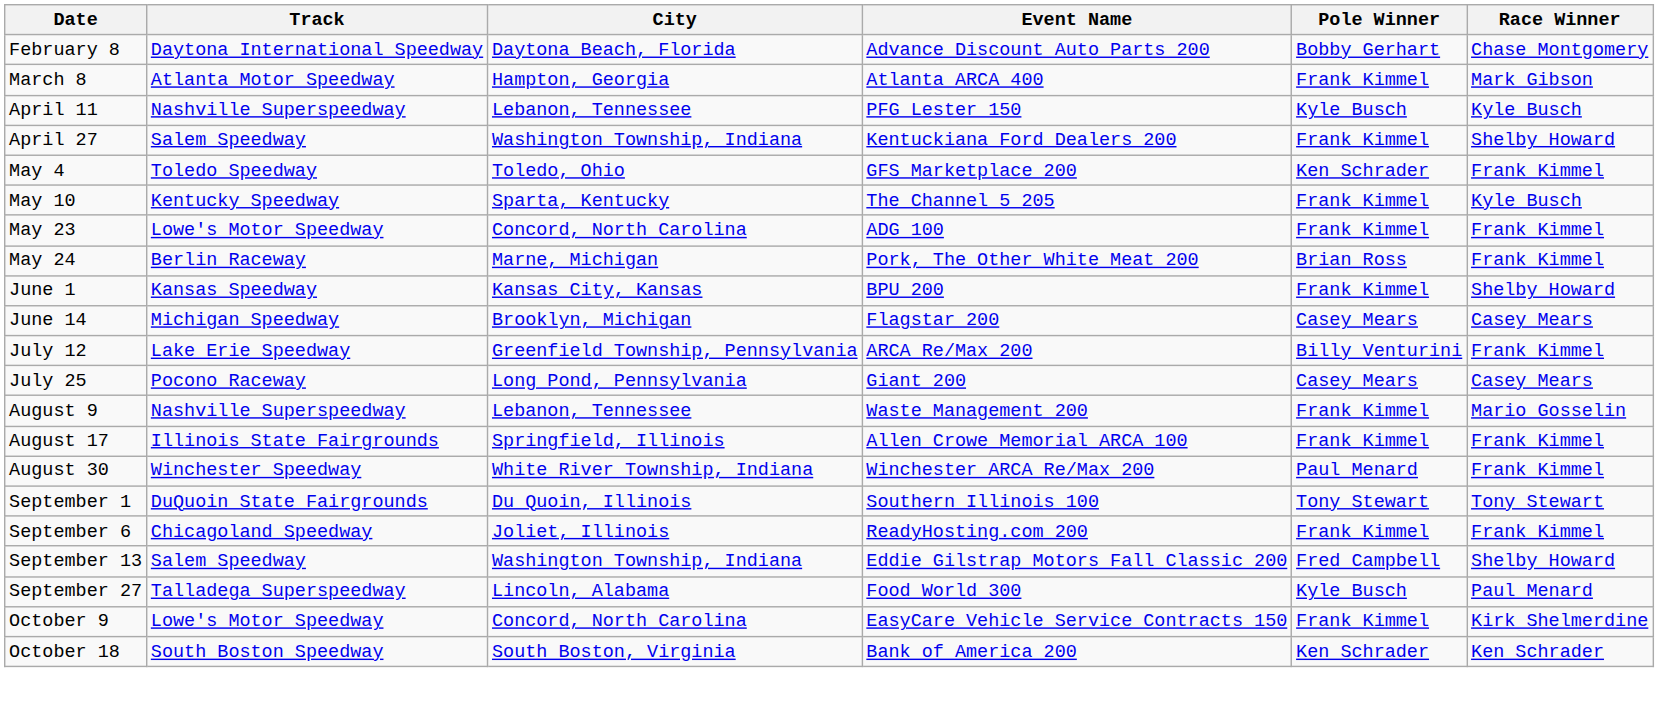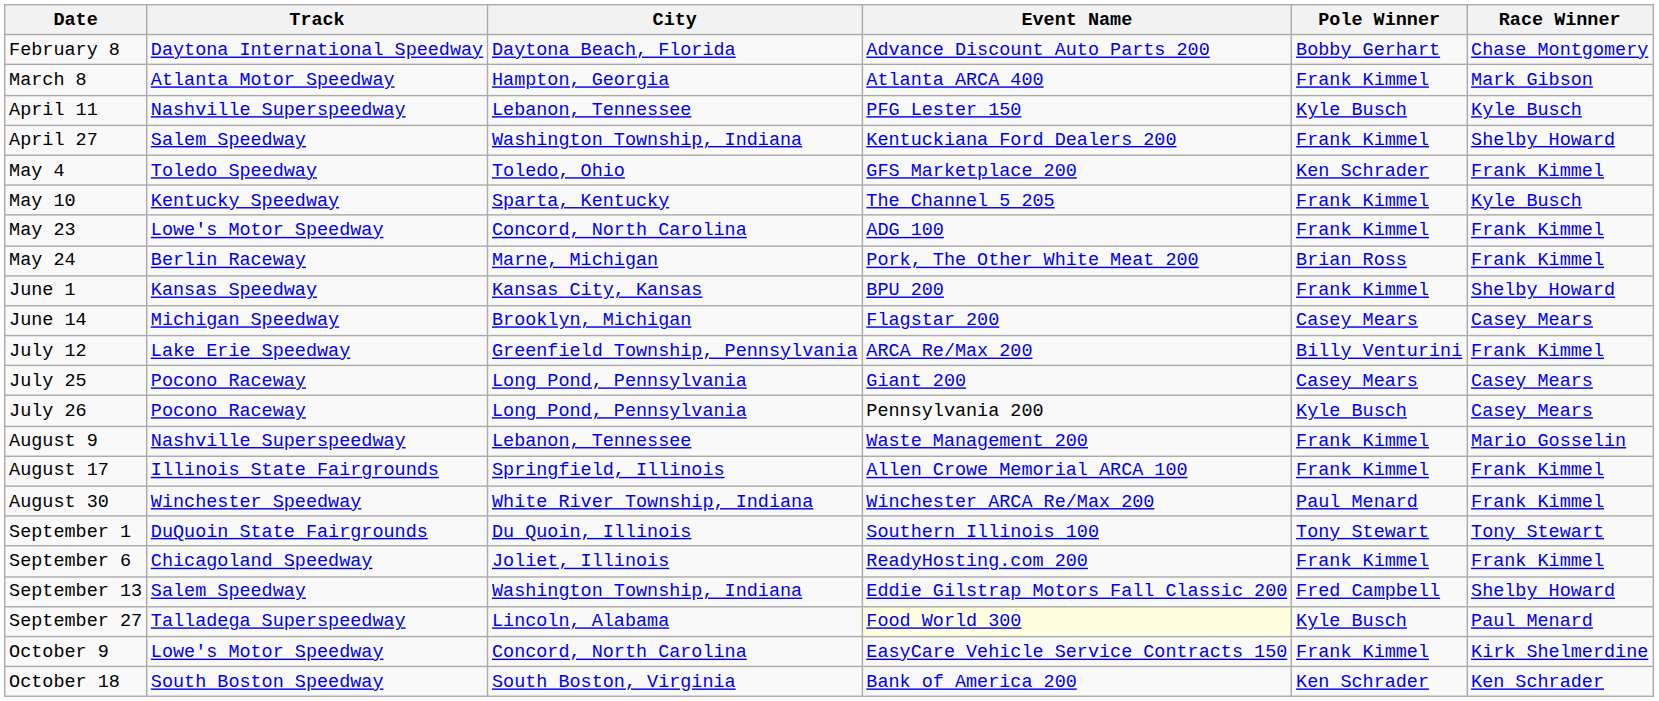 <table class="wikitable">
 <tr>
 <th>Date</th>
 <th>Track</th>
 <th>City</th>
 <th>Event Name</th>
 <th>Pole Winner</th>
 <th>Race Winner</th>
 </tr>
 <tr>
 <td>February 8</td>
 <td><a href='#'>Daytona International Speedway</a></td>
 <td><a href='#'>Daytona Beach, Florida</a></td>
 <td><a href='#'>Advance Discount Auto Parts 200</a></td>
 <td><a href='#'>Bobby Gerhart</a></td>
 <td><a href='#'>Chase Montgomery</a></td>
 </tr>
 <tr>
 <td>March 8</td>
 <td><a href='#'>Atlanta Motor Speedway</a></td>
 <td><a href='#'>Hampton, Georgia</a></td>
 <td><a href='#'>Atlanta ARCA 400</a></td>
 <td><a href='#'>Frank Kimmel</a></td>
 <td><a href='#'>Mark Gibson</a></td>
 </tr>
 <tr>
 <td>April 11</td>
 <td><a href='#'>Nashville Superspeedway</a></td>
 <td><a href='#'>Lebanon, Tennessee</a></td>
 <td><a href='#'>PFG Lester 150</a></td>
 <td><a href='#'>Kyle Busch</a></td>
 <td><a href='#'>Kyle Busch</a></td>
 </tr>
 <tr>
 <td>April 27</td>
 <td><a href='#'>Salem Speedway</a></td>
 <td><a href='#'>Washington Township, Indiana</a></td>
 <td><a href='#'>Kentuckiana Ford Dealers 200</a></td>
 <td><a href='#'>Frank Kimmel</a></td>
 <td><a href='#'>Shelby Howard</a></td>
 </tr>
 <tr>
 <td>May 4</td>
 <td><a href='#'>Toledo Speedway</a></td>
 <td><a href='#'>Toledo, Ohio</a></td>
 <td><a href='#'>GFS Marketplace 200</a></td>
 <td><a href='#'>Ken Schrader</a></td>
 <td><a href='#'>Frank Kimmel</a></td>
 </tr>
 <tr>
 <td>May 10</td>
 <td><a href='#'>Kentucky Speedway</a></td>
 <td><a href='#'>Sparta, Kentucky</a></td>
 <td><a href='#'>The Channel 5 205</a></td>
 <td><a href='#'>Frank Kimmel</a></td>
 <td><a href='#'>Kyle Busch</a></td>
 </tr>
 <tr>
 <td>May 23</td>
 <td><a href='#'>Lowe's Motor Speedway</a></td>
 <td><a href='#'>Concord, North Carolina</a></td>
 <td><a href='#'>ADG 100</a></td>
 <td><a href='#'>Frank Kimmel</a></td>
 <td><a href='#'>Frank Kimmel</a></td>
 </tr>
 <tr>
 <td>May 24</td>
 <td><a href='#'>Berlin Raceway</a></td>
 <td><a href='#'>Marne, Michigan</a></td>
 <td><a href='#'>Pork, The Other White Meat 200</a></td>
 <td><a href='#'>Brian Ross</a></td>
 <td><a href='#'>Frank Kimmel</a></td>
 </tr>
 <tr>
 <td>June 1</td>
 <td><a href='#'>Kansas Speedway</a></td>
 <td><a href='#'>Kansas City, Kansas</a></td>
 <td><a href='#'>BPU 200</a></td>
 <td><a href='#'>Frank Kimmel</a></td>
 <td><a href='#'>Shelby Howard</a></td>
 </tr>
 <tr>
 <td>June 14</td>
 <td><a href='#'>Michigan Speedway</a></td>
 <td><a href='#'>Brooklyn, Michigan</a></td>
 <td><a href='#'>Flagstar 200</a></td>
 <td><a href='#'>Casey Mears</a></td>
 <td><a href='#'>Casey Mears</a></td>
 </tr>
 <tr>
 <td>July 12</td>
 <td><a href='#'>Lake Erie Speedway</a></td>
 <td><a href='#'>Greenfield Township, Pennsylvania</a></td>
 <td><a href='#'>ARCA Re/Max 200</a></td>
 <td><a href='#'>Billy Venturini</a></td>
 <td><a href='#'>Frank Kimmel</a></td>
 </tr>
 <tr>
 <td>July 25</td>
 <td><a href='#'>Pocono Raceway</a></td>
 <td><a href='#'>Long Pond, Pennsylvania</a></td>
 <td><a href='#'>Giant 200</a></td>
 <td><a href='#'>Casey Mears</a></td>
 <td><a href='#'>Casey Mears</a></td>
 </tr>
 <tr>
+<td>July 26</td>
+<td><a href='#'>Pocono Raceway</a></td>
+<td><a href='#'>Long Pond, Pennsylvania</a></td>
+<td>Pennsylvania 200</td>
+<td><a href='#'>Kyle Busch</a></td>
+<td><a href='#'>Casey Mears</a></td>
+</tr>
+<tr>
 <td>August 9</td>
 <td><a href='#'>Nashville Superspeedway</a></td>
 <td><a href='#'>Lebanon, Tennessee</a></td>
 <td><a href='#'>Waste Management 200</a></td>
 <td><a href='#'>Frank Kimmel</a></td>
 <td><a href='#'>Mario Gosselin</a></td>
 </tr>
 <tr>
 <td>August 17</td>
 <td><a href='#'>Illinois State Fairgrounds</a></td>
 <td><a href='#'>Springfield, Illinois</a></td>
 <td><a href='#'>Allen Crowe Memorial ARCA 100</a></td>
 <td><a href='#'>Frank Kimmel</a></td>
 <td><a href='#'>Frank Kimmel</a></td>
 </tr>
 <tr>
 <td>August 30</td>
 <td><a href='#'>Winchester Speedway</a></td>
 <td><a href='#'>White River Township, Indiana</a></td>
 <td><a href='#'>Winchester ARCA Re/Max 200</a></td>
 <td><a href='#'>Paul Menard</a></td>
 <td><a href='#'>Frank Kimmel</a></td>
 </tr>
 <tr>
 <td>September 1</td>
 <td><a href='#'>DuQuoin State Fairgrounds</a></td>
 <td><a href='#'>Du Quoin, Illinois</a></td>
 <td><a href='#'>Southern Illinois 100</a></td>
 <td><a href='#'>Tony Stewart</a></td>
 <td><a href='#'>Tony Stewart</a></td>
 </tr>
 <tr>
 <td>September 6</td>
 <td><a href='#'>Chicagoland Speedway</a></td>
 <td><a href='#'>Joliet, Illinois</a></td>
 <td><a href='#'>ReadyHosting.com 200</a></td>
 <td><a href='#'>Frank Kimmel</a></td>
 <td><a href='#'>Frank Kimmel</a></td>
 </tr>
 <tr>
 <td>September 13</td>
 <td><a href='#'>Salem Speedway</a></td>
 <td><a href='#'>Washington Township, Indiana</a></td>
 <td><a href='#'>Eddie Gilstrap Motors Fall Classic 200</a></td>
 <td><a href='#'>Fred Campbell</a></td>
 <td><a href='#'>Shelby Howard</a></td>
 </tr>
 <tr>
 <td>September 27</td>
 <td><a href='#'>Talladega Superspeedway</a></td>
 <td><a href='#'>Lincoln, Alabama</a></td>
-<td><a href='#'>Food World 300</a></td>
+<td style="background: lightyellow;"><a href='#'>Food World 300</a></td>
 <td><a href='#'>Kyle Busch</a></td>
 <td><a href='#'>Paul Menard</a></td>
 </tr>
 <tr>
 <td>October 9</td>
 <td><a href='#'>Lowe's Motor Speedway</a></td>
 <td><a href='#'>Concord, North Carolina</a></td>
 <td><a href='#'>EasyCare Vehicle Service Contracts 150</a></td>
 <td><a href='#'>Frank Kimmel</a></td>
 <td><a href='#'>Kirk Shelmerdine</a></td>
 </tr>
 <tr>
 <td>October 18</td>
 <td><a href='#'>South Boston Speedway</a></td>
 <td><a href='#'>South Boston, Virginia</a></td>
 <td><a href='#'>Bank of America 200</a></td>
 <td><a href='#'>Ken Schrader</a></td>
 <td><a href='#'>Ken Schrader</a></td>
 </tr>
 </table>
